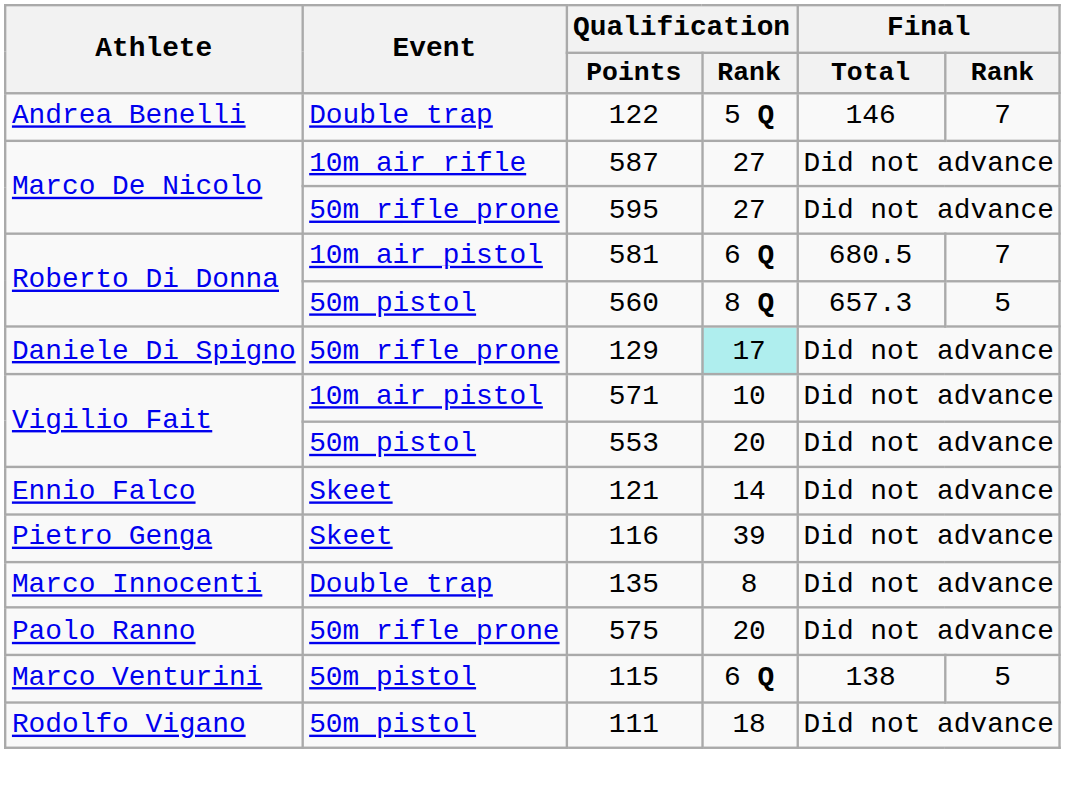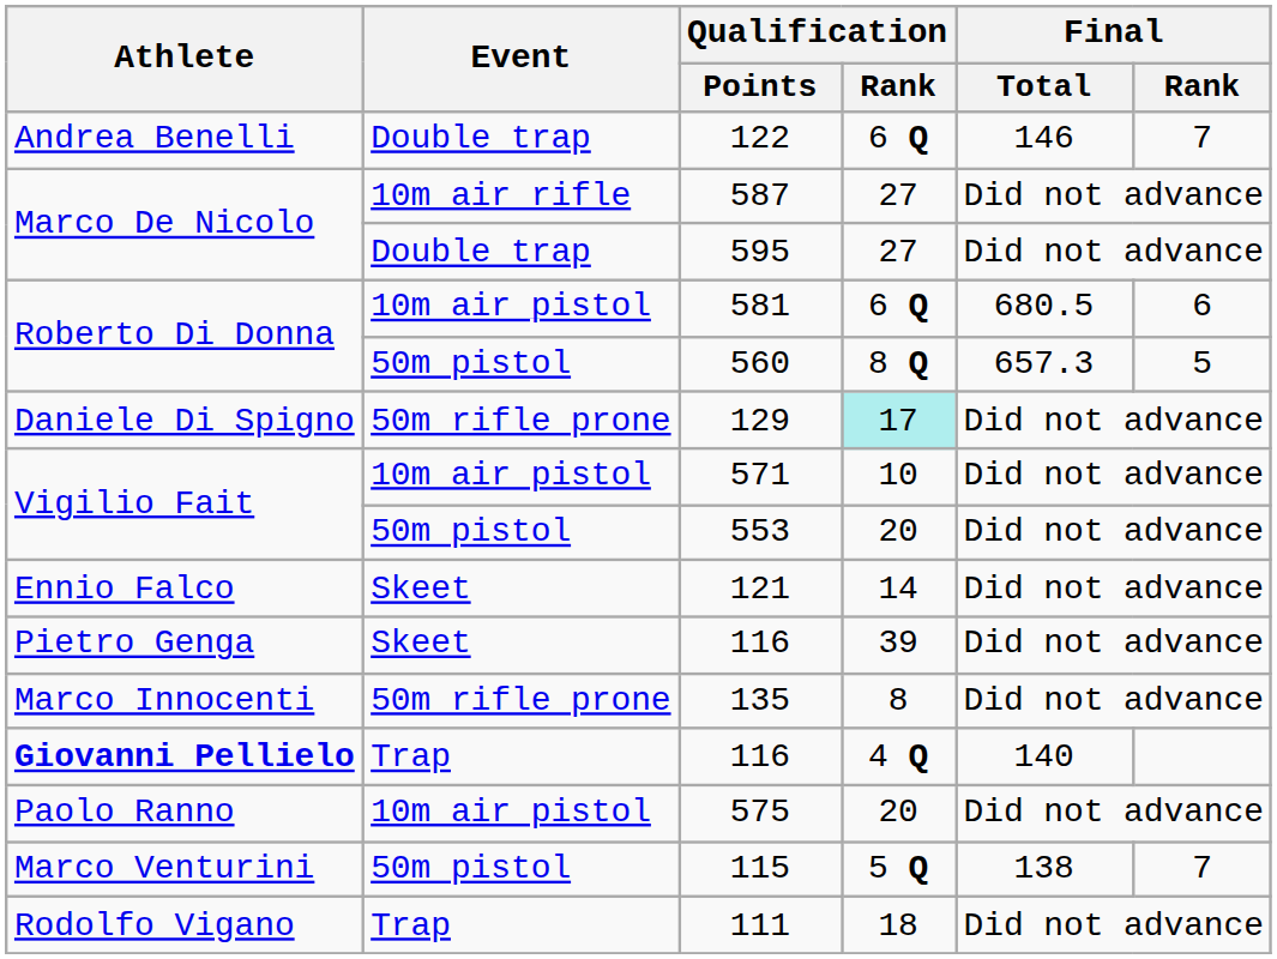 <table class="wikitable" style="font-size:90%">
 <tr>
 <th rowspan="2">Athlete</th>
 <th rowspan="2">Event</th>
 <th colspan=2>Qualification</th>
 <th colspan=2>Final</th>
 </tr>
 <tr style="font-size:95%">
 <th>Points</th>
 <th>Rank</th>
 <th>Total</th>
 <th>Rank</th>
 </tr>
 <tr align=center>
 <td align=left><a href='#'>Andrea Benelli</a></td>
 <td align=left><a href='#'>Double trap</a></td>
 <td>122</td>
-<td>5 <strong>Q</strong></td>
+<td>6 <strong>Q</strong></td>
 <td>146</td>
 <td>7</td>
 </tr>
 <tr align=center>
 <td align=left rowspan=2><a href='#'>Marco De Nicolo</a></td>
 <td align=left><a href='#'>10m air rifle</a></td>
 <td>587</td>
 <td>27</td>
 <td colspan=2>Did not advance</td>
 </tr>
 <tr align=center>
-<td align=left><a href='#'>50m rifle prone</a></td>
+<td align=left><a href='#'>Double trap</a></td>
 <td>595</td>
 <td>27</td>
 <td colspan=2>Did not advance</td>
 </tr>
 <tr align=center>
 <td align=left rowspan=2><a href='#'>Roberto Di Donna</a></td>
 <td align=left><a href='#'>10m air pistol</a></td>
 <td>581</td>
 <td>6 <strong>Q</strong></td>
 <td>680.5</td>
-<td>7</td>
+<td>6</td>
 </tr>
 <tr align=center>
 <td align=left><a href='#'>50m pistol</a></td>
 <td>560</td>
 <td>8 <strong>Q</strong></td>
 <td>657.3</td>
 <td>5</td>
 </tr>
 <tr align=center>
 <td align=left><a href='#'>Daniele Di Spigno</a></td>
 <td align=left><a href='#'>50m rifle prone</a></td>
 <td>129</td>
 <td style="background: paleturquoise;">17</td>
 <td colspan=2>Did not advance</td>
 </tr>
 <tr align=center>
 <td align=left rowspan=2><a href='#'>Vigilio Fait</a></td>
 <td align=left><a href='#'>10m air pistol</a></td>
 <td>571</td>
 <td>10</td>
 <td colspan=2>Did not advance</td>
 </tr>
 <tr align=center>
 <td align=left><a href='#'>50m pistol</a></td>
 <td>553</td>
 <td>20</td>
 <td colspan=2>Did not advance</td>
 </tr>
 <tr align=center>
 <td align=left><a href='#'>Ennio Falco</a></td>
 <td align=left><a href='#'>Skeet</a></td>
 <td>121</td>
 <td>14</td>
 <td colspan=2>Did not advance</td>
 </tr>
 <tr align=center>
 <td align=left><a href='#'>Pietro Genga</a></td>
 <td align=left><a href='#'>Skeet</a></td>
 <td>116</td>
 <td>39</td>
 <td colspan=2>Did not advance</td>
 </tr>
 <tr align=center>
 <td align=left><a href='#'>Marco Innocenti</a></td>
-<td align=left><a href='#'>Double trap</a></td>
+<td align=left><a href='#'>50m rifle prone</a></td>
 <td>135</td>
 <td>8</td>
 <td colspan=2>Did not advance</td>
 </tr>
 <tr align=center>
+<td align=left><strong><a href='#'>Giovanni Pellielo</a></strong></td>
+<td align=left><a href='#'>Trap</a></td>
+<td>116</td>
+<td>4 <strong>Q</strong></td>
+<td>140</td>
+<td></td>
+</tr>
+<tr align=center>
 <td align=left><a href='#'>Paolo Ranno</a></td>
-<td align=left><a href='#'>50m rifle prone</a></td>
+<td align=left><a href='#'>10m air pistol</a></td>
 <td>575</td>
 <td>20</td>
 <td colspan=2>Did not advance</td>
 </tr>
 <tr align=center>
 <td align=left><a href='#'>Marco Venturini</a></td>
 <td align=left><a href='#'>50m pistol</a></td>
 <td>115</td>
-<td>6 <strong>Q</strong></td>
+<td>5 <strong>Q</strong></td>
 <td>138</td>
-<td>5</td>
+<td>7</td>
 </tr>
 <tr align=center>
 <td align=left><a href='#'>Rodolfo Vigano</a></td>
-<td align=left><a href='#'>50m pistol</a></td>
+<td align=left><a href='#'>Trap</a></td>
 <td>111</td>
 <td>18</td>
 <td colspan=2>Did not advance</td>
 </tr>
 </table>
